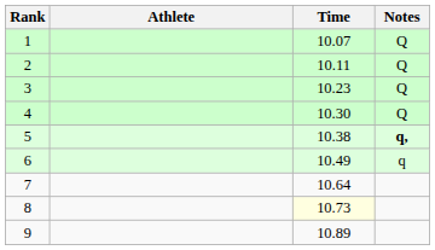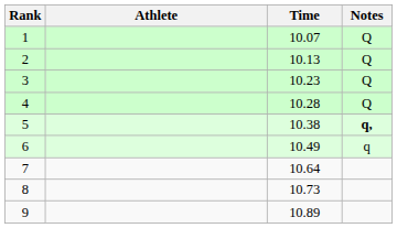 <table class="wikitable" style="text-align:center">
 <tr>
 <th width=40>Rank</th>
 <th width=250>Athlete</th>
 <th width=80>Time</th>
 <th width=50>Notes</th>
 </tr>
 <tr bgcolor=ccffcc>
 <td>1</td>
 <td align=left></td>
 <td>10.07</td>
 <td>Q</td>
 </tr>
 <tr bgcolor=ccffcc>
 <td>2</td>
 <td align=left></td>
-<td>10.11</td>
+<td>10.13</td>
 <td>Q</td>
 </tr>
 <tr bgcolor=ccffcc>
 <td>3</td>
 <td align=left></td>
 <td>10.23</td>
 <td>Q</td>
 </tr>
 <tr bgcolor=ccffcc>
 <td>4</td>
 <td align=left></td>
-<td>10.30</td>
+<td>10.28</td>
 <td>Q</td>
 </tr>
 <tr bgcolor=ddffdd>
 <td>5</td>
 <td align=left></td>
 <td>10.38</td>
 <td><strong>q, </strong></td>
 </tr>
 <tr bgcolor=ddffdd>
 <td>6</td>
 <td align=left></td>
 <td>10.49</td>
 <td>q</td>
 </tr>
 <tr>
 <td>7</td>
 <td align=left></td>
 <td>10.64</td>
 <td></td>
 </tr>
 <tr>
 <td>8</td>
 <td align=left></td>
-<td style="background: lightyellow;">10.73</td>
+<td>10.73</td>
 <td></td>
 </tr>
 <tr>
 <td>9</td>
 <td align=left></td>
 <td>10.89</td>
 <td></td>
 </tr>
 </table>
